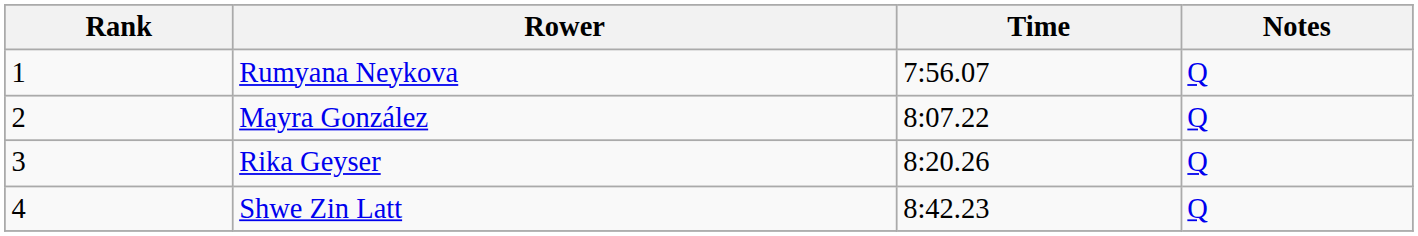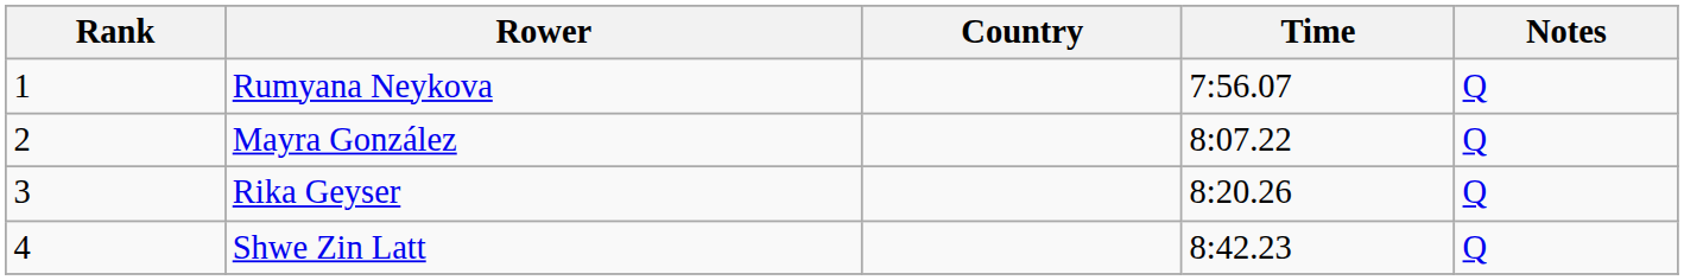 <table class="wikitable sortable" width=50%>
 <tr>
 <th>Rank</th>
 <th>Rower</th>
+<th>Country</th>
 <th>Time</th>
 <th>Notes</th>
 </tr>
 <tr>
 <td>1</td>
 <td><a href='#'>Rumyana Neykova</a></td>
+<td></td>
 <td>7:56.07</td>
 <td><a href='#'>Q</a></td>
 </tr>
 <tr>
 <td>2</td>
 <td><a href='#'>Mayra González</a></td>
+<td></td>
 <td>8:07.22</td>
 <td><a href='#'>Q</a></td>
 </tr>
 <tr>
 <td>3</td>
 <td><a href='#'>Rika Geyser</a></td>
+<td></td>
 <td>8:20.26</td>
 <td><a href='#'>Q</a></td>
 </tr>
 <tr>
 <td>4</td>
 <td><a href='#'>Shwe Zin Latt</a></td>
+<td></td>
 <td>8:42.23</td>
 <td><a href='#'>Q</a></td>
 </tr>
 </table>
